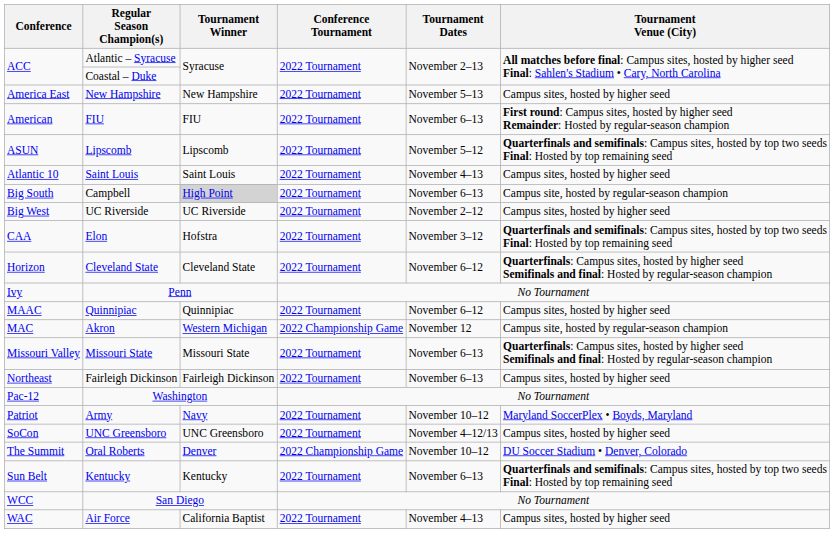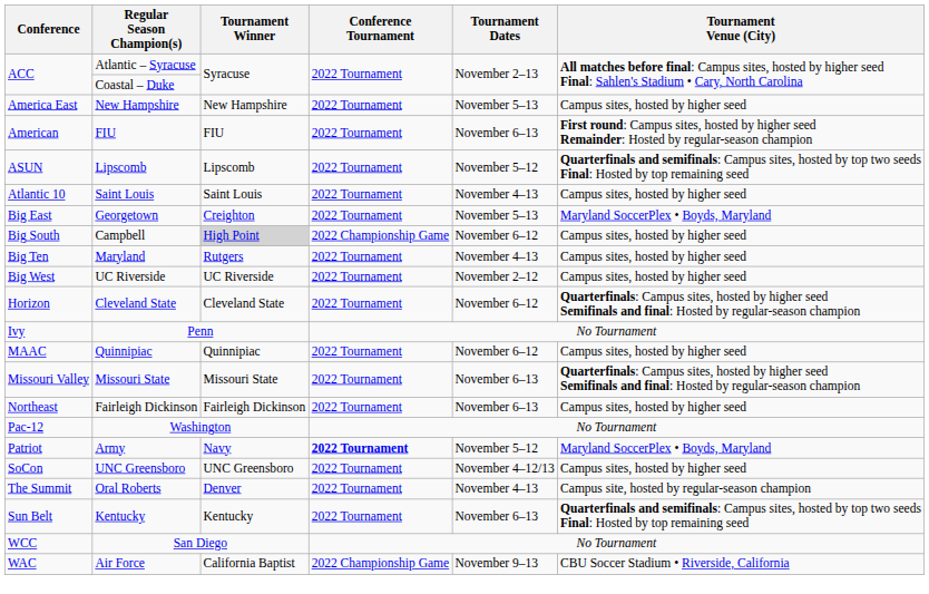 <table class="wikitable">
 <tr>
 <th>Conference</th>
 <th>Regular <br> Season <br> Champion(s)</th>
 <th>Tournament <br> Winner</th>
 <th>Conference <br> Tournament</th>
 <th>Tournament<br>Dates</th>
 <th>Tournament <br> Venue (City)</th>
 </tr>
 <tr>
 <td rowspan=2><a href='#'>ACC</a></td>
 <td>Atlantic –  <a href='#'>Syracuse</a></td>
 <td rowspan=2>Syracuse</td>
 <td rowspan=2><a href='#'>2022 Tournament</a></td>
 <td rowspan=2>November 2–13</td>
 <td rowspan=2><strong>All matches before final</strong>: Campus sites, hosted by higher seed<br><strong>Final</strong>: <a href='#'>Sahlen's Stadium</a> • <a href='#'>Cary, North Carolina</a></td>
 </tr>
 <tr>
 <td>Coastal – <a href='#'>Duke</a></td>
 </tr>
 <tr>
 <td><a href='#'>America East</a></td>
 <td><a href='#'>New Hampshire</a></td>
 <td>New Hampshire</td>
 <td><a href='#'>2022 Tournament</a></td>
 <td>November 5–13</td>
 <td>Campus sites, hosted by higher seed</td>
 </tr>
 <tr>
 <td><a href='#'>American</a></td>
 <td><a href='#'>FIU</a></td>
 <td>FIU</td>
 <td><a href='#'>2022 Tournament</a></td>
 <td>November 6–13</td>
 <td><strong>First round</strong>: Campus sites, hosted by higher seed<br><strong>Remainder</strong>: Hosted by regular-season champion</td>
 </tr>
 <tr>
 <td><a href='#'>ASUN</a></td>
 <td><a href='#'>Lipscomb</a></td>
 <td>Lipscomb</td>
 <td><a href='#'>2022 Tournament</a></td>
 <td>November 5–12</td>
 <td><strong>Quarterfinals and semifinals</strong>: Campus sites, hosted by top two seeds<br><strong>Final</strong>: Hosted by top remaining seed</td>
 </tr>
 <tr>
 <td><a href='#'>Atlantic 10</a></td>
 <td><a href='#'>Saint Louis</a></td>
 <td>Saint Louis</td>
 <td><a href='#'>2022 Tournament</a></td>
 <td>November 4–13</td>
 <td>Campus sites, hosted by higher seed</td>
 </tr>
 <tr>
+<td><a href='#'>Big East</a></td>
+<td><a href='#'>Georgetown</a></td>
+<td><a href='#'>Creighton</a></td>
+<td><a href='#'>2022 Tournament</a></td>
+<td>November 5–13</td>
+<td><a href='#'>Maryland SoccerPlex</a> • <a href='#'>Boyds, Maryland</a></td>
+</tr>
+<tr>
 <td><a href='#'>Big South</a></td>
 <td>Campbell</td>
 <td style="background: lightgrey;"><a href='#'>High Point</a></td>
+<td><a href='#'>2022 Championship Game</a></td>
+<td>November 6–12</td>
+<td>Campus sites, hosted by higher seed</td>
+</tr>
+<tr>
+<td><a href='#'>Big Ten</a></td>
+<td><a href='#'>Maryland</a></td>
+<td><a href='#'>Rutgers</a></td>
 <td><a href='#'>2022 Tournament</a></td>
-<td>November 6–13</td>
-<td>Campus site, hosted by regular-season champion</td>
+<td>November 4–13</td>
+<td>Campus sites, hosted by higher seed</td>
 </tr>
 <tr>
 <td><a href='#'>Big West</a></td>
 <td>UC Riverside</td>
 <td>UC Riverside</td>
 <td><a href='#'>2022 Tournament</a></td>
 <td>November 2–12</td>
 <td>Campus sites, hosted by higher seed</td>
-</tr>
-<tr>
-<td><a href='#'>CAA</a></td>
-<td><a href='#'>Elon</a></td>
-<td>Hofstra</td>
-<td><a href='#'>2022 Tournament</a></td>
-<td>November 3–12</td>
-<td><strong>Quarterfinals and semifinals</strong>: Campus sites, hosted by top two seeds<br><strong>Final</strong>: Hosted by top remaining seed</td>
 </tr>
 <tr>
 <td><a href='#'>Horizon</a></td>
 <td><a href='#'>Cleveland State</a></td>
 <td>Cleveland State</td>
 <td><a href='#'>2022 Tournament</a></td>
 <td>November 6–12</td>
 <td><strong>Quarterfinals</strong>: Campus sites, hosted by higher seed<br><strong>Semifinals and final</strong>: Hosted by regular-season champion</td>
 </tr>
 <tr>
 <td><a href='#'>Ivy</a></td>
 <td colspan=2 align=center><a href='#'>Penn</a></td>
 <td colspan=3 align=center><em>No Tournament</em></td>
 </tr>
 <tr>
 <td><a href='#'>MAAC</a></td>
 <td><a href='#'>Quinnipiac</a></td>
 <td>Quinnipiac</td>
 <td><a href='#'>2022 Tournament</a></td>
 <td>November 6–12</td>
 <td>Campus sites, hosted by higher seed</td>
-</tr>
-<tr>
-<td><a href='#'>MAC</a></td>
-<td><a href='#'>Akron</a></td>
-<td><a href='#'>Western Michigan</a></td>
-<td><a href='#'>2022 Championship Game</a></td>
-<td>November 12</td>
-<td>Campus site, hosted by regular-season champion</td>
 </tr>
 <tr>
 <td><a href='#'>Missouri Valley</a></td>
 <td><a href='#'>Missouri State</a></td>
 <td>Missouri State</td>
 <td><a href='#'>2022 Tournament</a></td>
 <td>November 6–13</td>
 <td><strong>Quarterfinals</strong>: Campus sites, hosted by higher seed<br><strong>Semifinals and final</strong>: Hosted by regular-season champion</td>
 </tr>
 <tr>
 <td><a href='#'>Northeast</a></td>
 <td>Fairleigh Dickinson</td>
 <td>Fairleigh Dickinson</td>
 <td><a href='#'>2022 Tournament</a></td>
 <td>November 6–13</td>
 <td>Campus sites, hosted by higher seed</td>
 </tr>
 <tr>
 <td><a href='#'>Pac-12</a></td>
 <td colspan=2 align=center><a href='#'>Washington</a></td>
 <td colspan=3 align=center><em>No Tournament</em></td>
 </tr>
 <tr>
 <td><a href='#'>Patriot</a></td>
 <td><a href='#'>Army</a></td>
 <td><a href='#'>Navy</a></td>
-<td><a href='#'>2022 Tournament</a></td>
-<td>November 10–12</td>
+<td><strong><a href='#'>2022 Tournament</a></strong></td>
+<td>November 5–12</td>
 <td><a href='#'>Maryland SoccerPlex</a> • <a href='#'>Boyds, Maryland</a></td>
 </tr>
 <tr>
 <td><a href='#'>SoCon</a></td>
 <td><a href='#'>UNC Greensboro</a></td>
 <td>UNC Greensboro</td>
 <td><a href='#'>2022 Tournament</a></td>
 <td>November 4–12/13</td>
 <td>Campus sites, hosted by higher seed</td>
 </tr>
 <tr>
 <td><a href='#'>The Summit</a></td>
 <td><a href='#'>Oral Roberts</a></td>
 <td><a href='#'>Denver</a></td>
-<td><a href='#'>2022 Championship Game</a></td>
-<td>November 10–12</td>
-<td><a href='#'>DU Soccer Stadium</a> • <a href='#'>Denver, Colorado</a></td>
+<td><a href='#'>2022 Tournament</a></td>
+<td>November 4–13</td>
+<td>Campus site, hosted by regular-season champion</td>
 </tr>
 <tr>
 <td><a href='#'>Sun Belt</a></td>
 <td><a href='#'>Kentucky</a></td>
 <td>Kentucky</td>
 <td><a href='#'>2022 Tournament</a></td>
 <td>November 6–13</td>
 <td><strong>Quarterfinals and semifinals</strong>: Campus sites, hosted by top two seeds<br><strong>Final</strong>: Hosted by top remaining seed</td>
 </tr>
 <tr>
 <td><a href='#'>WCC</a></td>
 <td colspan=2 align=center><a href='#'>San Diego</a></td>
 <td colspan=3 align=center><em>No Tournament</em></td>
 </tr>
 <tr>
 <td><a href='#'>WAC</a></td>
 <td><a href='#'>Air Force</a></td>
 <td>California Baptist</td>
-<td><a href='#'>2022 Tournament</a></td>
-<td>November 4–13</td>
-<td>Campus sites, hosted by higher seed</td>
+<td><a href='#'>2022 Championship Game</a></td>
+<td>November 9–13</td>
+<td>CBU Soccer Stadium • <a href='#'>Riverside, California</a></td>
 </tr>
 </table>
